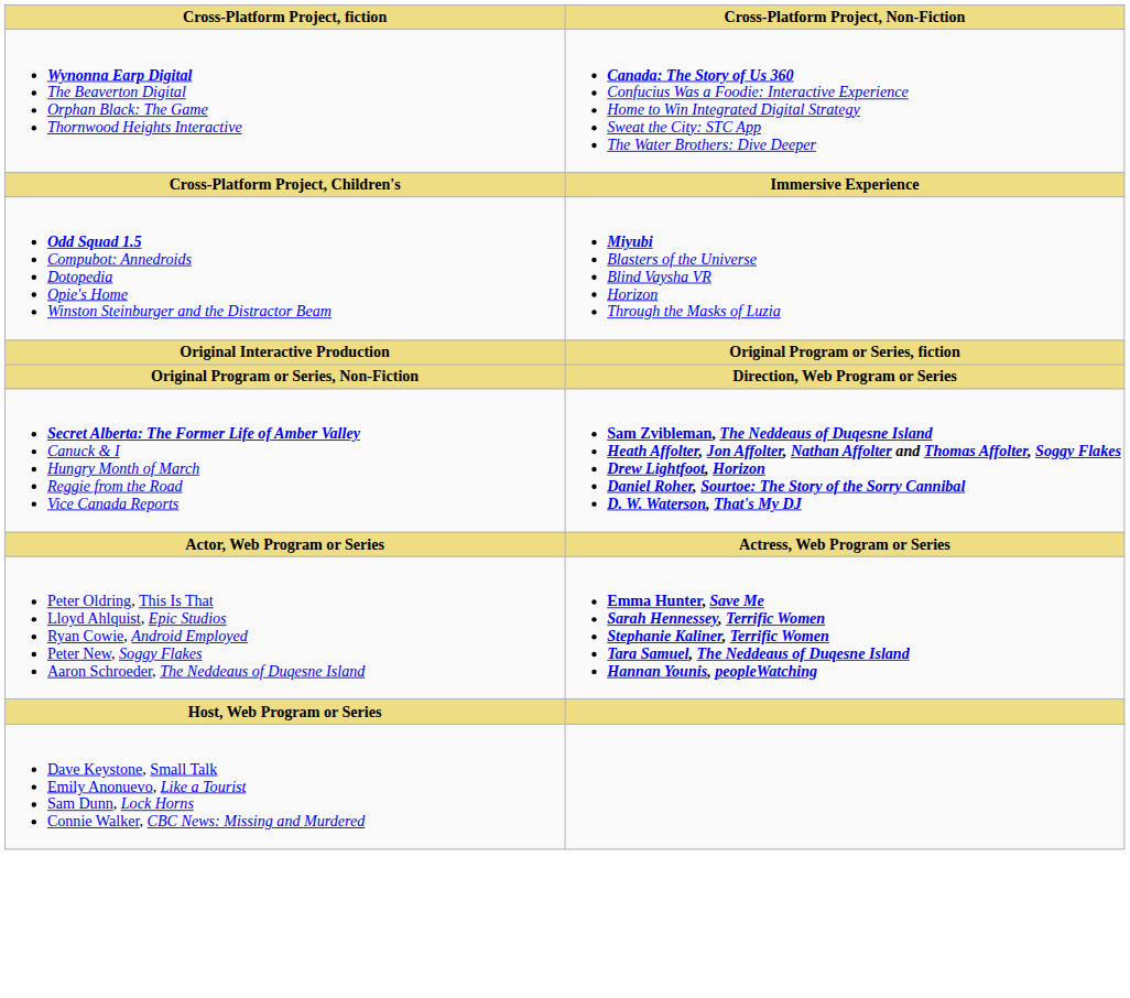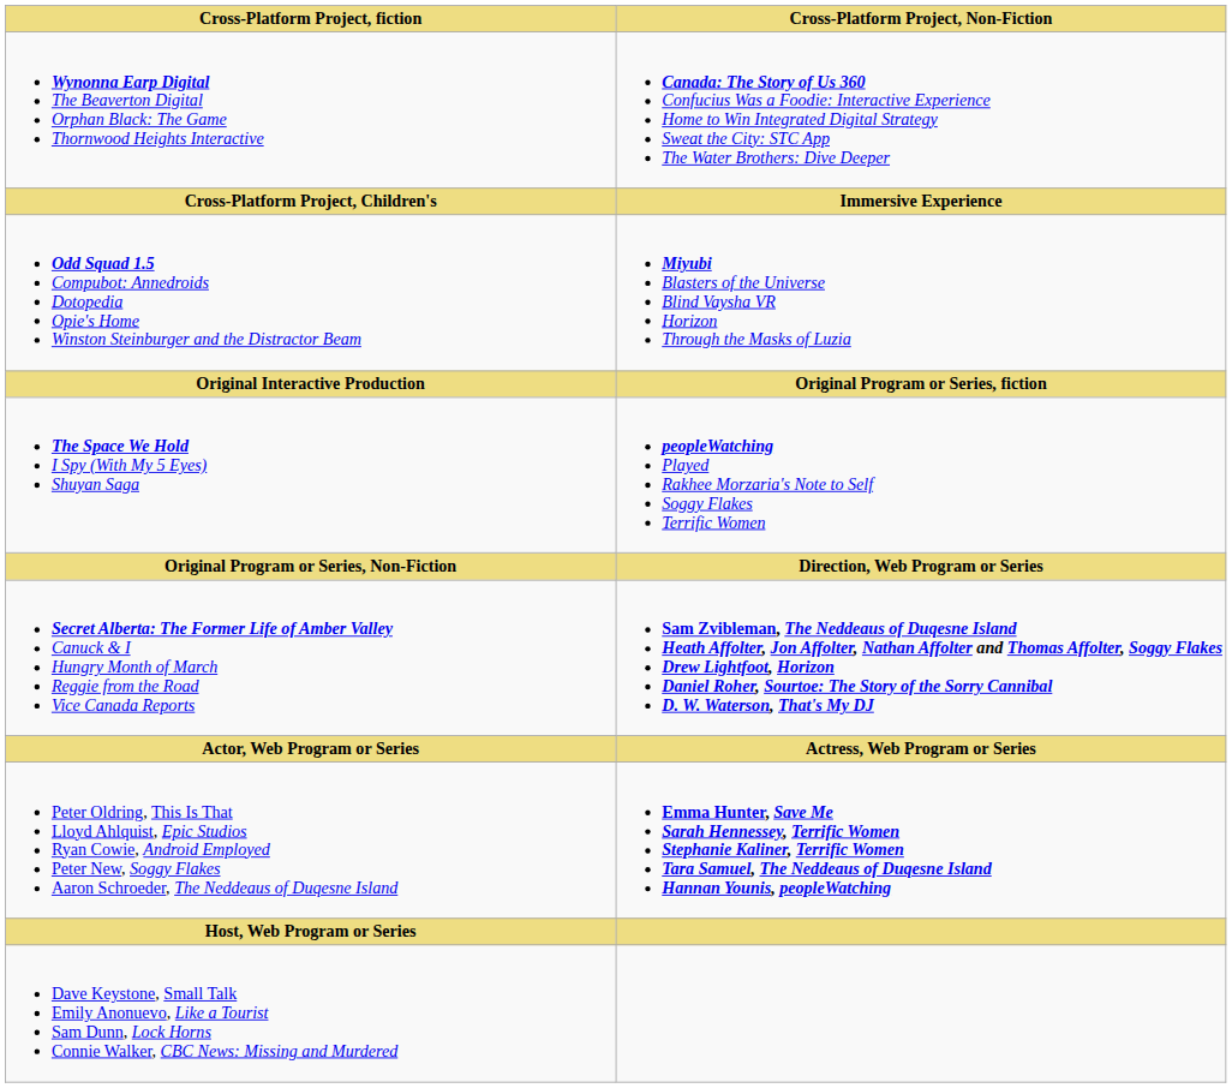 <table class="wikitable" style="width=100%">
 <tr>
 <th style="background:#EEDD82; width:50%">Cross-Platform Project, fiction</th>
 <th style="background:#EEDD82; width:50%">Cross-Platform Project, Non-Fiction</th>
 </tr>
 <tr>
 <td valign="top"><br><ul><li> <strong><em><a href='#'>Wynonna Earp Digital</a></em></strong></li><li><em><a href='#'>The Beaverton Digital</a></em></li><li><em><a href='#'>Orphan Black: The Game</a></em></li><li><em><a href='#'>Thornwood Heights Interactive</a></em></li></ul></td>
 <td valign="top"><br><ul><li> <strong><em><a href='#'>Canada: The Story of Us 360</a></em></strong></li><li><em><a href='#'>Confucius Was a Foodie: Interactive Experience</a></em></li><li><em><a href='#'>Home to Win Integrated Digital Strategy</a></em></li><li><em><a href='#'>Sweat the City: STC App</a></em></li><li><em><a href='#'>The Water Brothers: Dive Deeper</a></em></li></ul></td>
 </tr>
 <tr>
 <th style="background:#EEDD82; width:50%">Cross-Platform Project, Children's</th>
 <th style="background:#EEDD82; width:50%">Immersive Experience</th>
 </tr>
 <tr>
 <td valign="top"><br><ul><li> <strong><em><a href='#'>Odd Squad 1.5</a></em></strong></li><li><em><a href='#'>Compubot: Annedroids</a></em></li><li><em><a href='#'>Dotopedia</a></em></li><li><em><a href='#'>Opie's Home</a></em></li><li><em><a href='#'>Winston Steinburger and the Distractor Beam</a></em></li></ul></td>
 <td valign="top"><br><ul><li> <strong><em><a href='#'>Miyubi</a></em></strong></li><li><em><a href='#'>Blasters of the Universe</a></em></li><li><em><a href='#'>Blind Vaysha VR</a></em></li><li><em><a href='#'>Horizon</a></em></li><li><em><a href='#'>Through the Masks of Luzia</a></em></li></ul></td>
 </tr>
 <tr>
 <th style="background:#EEDD82; width:50%">Original Interactive Production</th>
 <th style="background:#EEDD82; width:50%">Original Program or Series, fiction</th>
+</tr>
+<tr>
+<td valign="top"><br><ul><li> <strong><em><a href='#'>The Space We Hold</a></em></strong></li><li><em><a href='#'>I Spy (With My 5 Eyes)</a></em></li><li><em><a href='#'>Shuyan Saga</a></em></li></ul></td>
+<td valign="top"><br><ul><li> <strong><em><a href='#'>peopleWatching</a></em></strong></li><li><em><a href='#'>Played</a></em></li><li><em><a href='#'>Rakhee Morzaria's Note to Self</a></em></li><li><em><a href='#'>Soggy Flakes</a></em></li><li><em><a href='#'>Terrific Women</a></em></li></ul></td>
 </tr>
 <tr>
 <th style="background:#EEDD82; width:50%">Original Program or Series, Non-Fiction</th>
 <th style="background:#EEDD82; width:50%">Direction, Web Program or Series</th>
 </tr>
 <tr>
 <td valign="top"><br><ul><li> <strong><em><a href='#'>Secret Alberta: The Former Life of Amber Valley</a></em></strong></li><li><em><a href='#'>Canuck & I</a></em></li><li><em><a href='#'>Hungry Month of March</a></em></li><li><em><a href='#'>Reggie from the Road</a></em></li><li><em><a href='#'>Vice Canada Reports</a></em></li></ul></td>
 <td valign="top"><br><ul><li> <strong><a href='#'>Sam Zvibleman</a>, <em><a href='#'>The Neddeaus of Duqesne Island</a><strong><em></li><li><a href='#'>Heath Affolter</a>, <a href='#'>Jon Affolter</a>, <a href='#'>Nathan Affolter</a> and <a href='#'>Thomas Affolter</a>, </em><a href='#'>Soggy Flakes</a><em></li><li><a href='#'>Drew Lightfoot</a>, </em><a href='#'>Horizon</a><em></li><li><a href='#'>Daniel Roher</a>, </em><a href='#'>Sourtoe: The Story of the Sorry Cannibal</a><em></li><li><a href='#'>D. W. Waterson</a>, </em><a href='#'>That's My DJ</a><em></li></ul></td>
 </tr>
 <tr>
 <th style="background:#EEDD82; width:50%">Actor, Web Program or Series</th>
 <th style="background:#EEDD82; width:50%">Actress, Web Program or Series</th>
 </tr>
 <tr>
 <td valign="top"><br><ul><li> </strong><a href='#'>Peter Oldring</a>, </em><a href='#'>This Is That</a></em></strong></li><li><a href='#'>Lloyd Ahlquist</a>, <em><a href='#'>Epic Studios</a></em></li><li><a href='#'>Ryan Cowie</a>, <em><a href='#'>Android Employed</a></em></li><li><a href='#'>Peter New</a>, <em><a href='#'>Soggy Flakes</a></em></li><li><a href='#'>Aaron Schroeder</a>, <em><a href='#'>The Neddeaus of Duqesne Island</a></em></li></ul></td>
 <td valign="top"><br><ul><li> <strong><a href='#'>Emma Hunter</a>, <em><a href='#'>Save Me</a><strong><em></li><li><a href='#'>Sarah Hennessey</a>, </em><a href='#'>Terrific Women</a><em></li><li><a href='#'>Stephanie Kaliner</a>, </em><a href='#'>Terrific Women</a><em></li><li><a href='#'>Tara Samuel</a>, </em><a href='#'>The Neddeaus of Duqesne Island</a><em></li><li><a href='#'>Hannan Younis</a>, </em><a href='#'>peopleWatching</a><em></li></ul></td>
 </tr>
 <tr>
 <th style="background:#EEDD82; width:50%">Host, Web Program or Series</th>
 <th style="background:#EEDD82; width:50%"></th>
 </tr>
 <tr>
 <td valign="top"><br><ul><li> </strong><a href='#'>Dave Keystone</a>, </em><a href='#'>Small Talk</a></em></strong></li><li><a href='#'>Emily Anonuevo</a>, <em><a href='#'>Like a Tourist</a></em></li><li><a href='#'>Sam Dunn</a>, <em><a href='#'>Lock Horns</a></em></li><li><a href='#'>Connie Walker</a>, <em><a href='#'>CBC News: Missing and Murdered</a></em></li></ul></td>
 <td valign="top"></td>
 </tr>
 </table>
